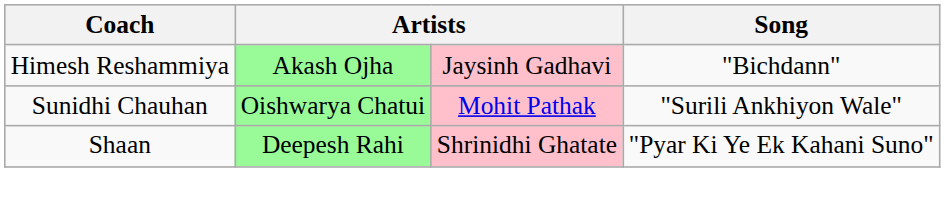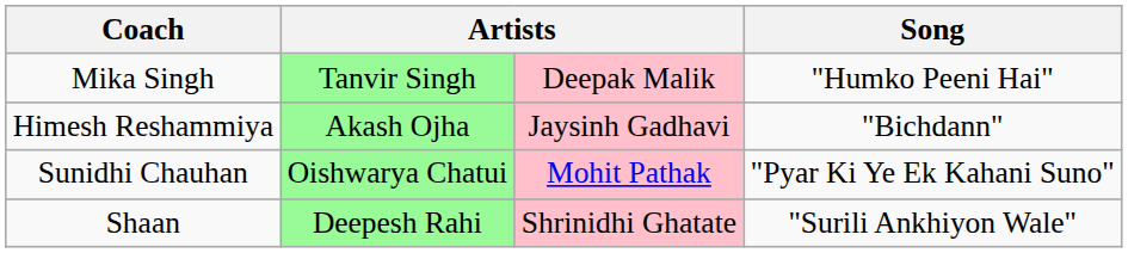 <table class="wikitable sortable" style="text-align: center; width: auto;">
 <tr>
 <th>Coach</th>
 <th colspan="2">Artists</th>
 <th>Song</th>
+</tr>
+<tr>
+<td>Mika Singh</td>
+<td style="background:palegreen">Tanvir Singh</td>
+<td style="background:pink">Deepak Malik</td>
+<td>"Humko Peeni Hai"</td>
 </tr>
 <tr>
 <td>Himesh Reshammiya</td>
 <td style="background:palegreen">Akash Ojha</td>
 <td style="background:pink">Jaysinh Gadhavi</td>
 <td>"Bichdann"</td>
 </tr>
 <tr>
 <td>Sunidhi Chauhan</td>
 <td style="background:palegreen">Oishwarya Chatui</td>
 <td style="background:pink"><a href='#'>Mohit Pathak</a></td>
-<td>"Surili Ankhiyon Wale"</td>
+<td>"Pyar Ki Ye Ek Kahani Suno"</td>
 </tr>
 <tr>
 <td>Shaan</td>
 <td style="background:palegreen">Deepesh Rahi</td>
 <td style="background:pink">Shrinidhi Ghatate</td>
-<td>"Pyar Ki Ye Ek Kahani Suno"</td>
+<td>"Surili Ankhiyon Wale"</td>
 </tr>
 </table>
